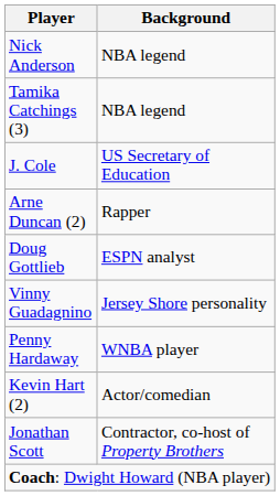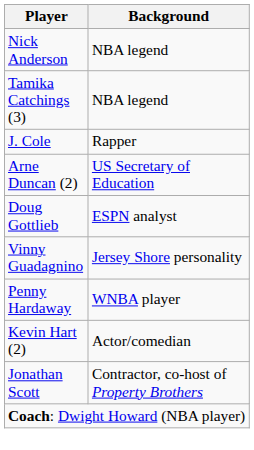 <table class="wikitable">
 <tr>
 <th width=80>Player</th>
 <th width=160>Background</th>
 </tr>
 <tr>
 <td><a href='#'>Nick Anderson</a></td>
 <td>NBA legend</td>
 </tr>
 <tr>
 <td><a href='#'>Tamika Catchings</a> (3)</td>
 <td>NBA legend</td>
 </tr>
 <tr>
 <td><a href='#'>J. Cole</a></td>
-<td><a href='#'>US Secretary of Education</a></td>
+<td>Rapper</td>
 </tr>
 <tr>
 <td><a href='#'>Arne Duncan</a> (2)</td>
-<td>Rapper</td>
+<td><a href='#'>US Secretary of Education</a></td>
 </tr>
 <tr>
 <td><a href='#'>Doug Gottlieb</a></td>
 <td><a href='#'>ESPN</a> analyst</td>
 </tr>
 <tr>
 <td><a href='#'>Vinny Guadagnino</a></td>
 <td><a href='#'>Jersey Shore</a> personality</td>
 </tr>
 <tr>
 <td><a href='#'>Penny Hardaway</a></td>
 <td><a href='#'>WNBA</a> player</td>
 </tr>
 <tr>
 <td><a href='#'>Kevin Hart</a> (2)</td>
 <td>Actor/comedian</td>
 </tr>
 <tr>
 <td><a href='#'>Jonathan Scott</a></td>
 <td>Contractor, co-host of <em><a href='#'>Property Brothers</a></em></td>
 </tr>
 <tr>
 <td colspan="3"><strong>Coach</strong>: <a href='#'>Dwight Howard</a> (NBA player)</td>
 </tr>
 </table>
